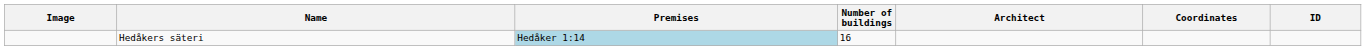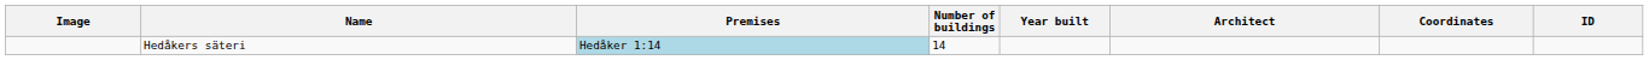 <table class="wikitable" width="95%">
 <tr>
 <th width="150">Image</th>
 <th>Name</th>
 <th>Premises</th>
 <th width="75">Number of<br>buildings</th>
+<th width="120">Year built</th>
 <th>Architect</th>
 <th width="170">Coordinates</th>
 <th width="120">ID</th>
 </tr>
 <tr>
 <td></td>
 <td>Hedåkers säteri</td>
 <td style="background: lightblue;">Hedåker 1:14</td>
-<td>16</td>
+<td>14</td>
+<td></td>
 <td></td>
 <td></td>
 <td></td>
 </tr>
 </table>
